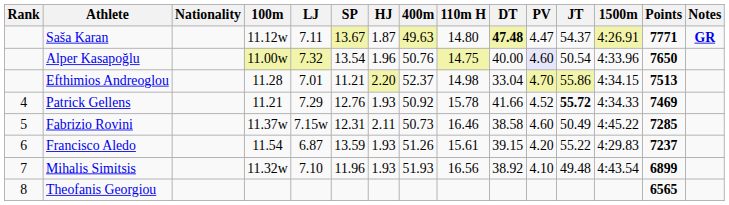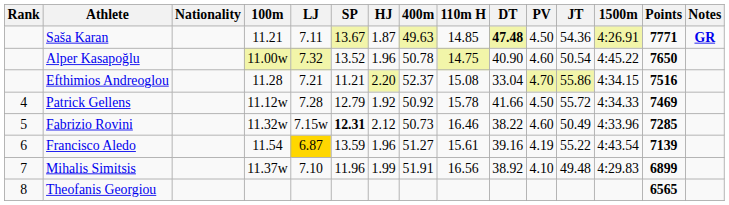 <table class="wikitable sortable" style="text-align:center">
 <tr>
 <th>Rank</th>
 <th>Athlete</th>
 <th>Nationality</th>
 <th>100m</th>
 <th>LJ</th>
 <th>SP</th>
 <th>HJ</th>
 <th>400m</th>
 <th>110m H</th>
 <th>DT</th>
 <th>PV</th>
 <th>JT</th>
 <th>1500m</th>
 <th>Points</th>
 <th>Notes</th>
 </tr>
 <tr>
 <td></td>
 <td align=left><a href='#'>Saša Karan</a></td>
 <td align=left></td>
-<td>11.12w</td>
+<td>11.21</td>
 <td>7.11</td>
 <td bgcolor=#F2F5A9>13.67</td>
 <td>1.87</td>
 <td bgcolor=#F2F5A9>49.63</td>
-<td>14.80</td>
+<td>14.85</td>
 <td bgcolor=#F2F5A9><strong>47.48</strong></td>
-<td>4.47</td>
-<td>54.37</td>
+<td>4.50</td>
+<td>54.36</td>
 <td bgcolor=#F2F5A9>4:26.91</td>
 <td><strong>7771</strong></td>
 <td><strong><a href='#'>GR</a></strong></td>
 </tr>
 <tr>
 <td></td>
 <td align=left><a href='#'>Alper Kasapoğlu</a></td>
 <td align=left></td>
 <td bgcolor=#F2F5A9>11.00w</td>
 <td bgcolor=#F2F5A9>7.32</td>
-<td>13.54</td>
+<td>13.52</td>
 <td>1.96</td>
-<td>50.76</td>
+<td>50.78</td>
 <td bgcolor=#F2F5A9>14.75</td>
-<td>40.00</td>
-<td style="background: lavender;">4.60</td>
+<td>40.90</td>
+<td>4.60</td>
 <td>50.54</td>
-<td>4:33.96</td>
+<td>4:45.22</td>
 <td><strong>7650</strong></td>
 <td></td>
 </tr>
 <tr>
 <td></td>
 <td align=left><a href='#'>Efthimios Andreoglou</a></td>
 <td align=left></td>
 <td>11.28</td>
-<td>7.01</td>
+<td>7.21</td>
 <td>11.21</td>
 <td bgcolor=#F2F5A9>2.20</td>
 <td>52.37</td>
-<td>14.98</td>
+<td>15.08</td>
 <td>33.04</td>
 <td bgcolor=#F2F5A9>4.70</td>
 <td bgcolor=#F2F5A9>55.86</td>
 <td>4:34.15</td>
-<td><strong>7513</strong></td>
+<td><strong>7516</strong></td>
 <td></td>
 </tr>
 <tr>
 <td>4</td>
 <td align=left><a href='#'>Patrick Gellens</a></td>
 <td align=left></td>
-<td>11.21</td>
-<td>7.29</td>
-<td>12.76</td>
-<td>1.93</td>
+<td>11.12w</td>
+<td>7.28</td>
+<td>12.79</td>
+<td>1.92</td>
 <td>50.92</td>
 <td>15.78</td>
 <td>41.66</td>
-<td>4.52</td>
-<td><strong>55.72</strong></td>
+<td>4.50</td>
+<td>55.72</td>
 <td>4:34.33</td>
 <td><strong>7469</strong></td>
 <td></td>
 </tr>
 <tr>
 <td>5</td>
 <td align=left><a href='#'>Fabrizio Rovini</a></td>
 <td align=left></td>
-<td>11.37w</td>
+<td>11.32w</td>
 <td>7.15w</td>
-<td>12.31</td>
-<td>2.11</td>
+<td><strong>12.31</strong></td>
+<td>2.12</td>
 <td>50.73</td>
 <td>16.46</td>
-<td>38.58</td>
+<td>38.22</td>
 <td>4.60</td>
 <td>50.49</td>
-<td>4:45.22</td>
+<td>4:33.96</td>
 <td><strong>7285</strong></td>
 <td></td>
 </tr>
 <tr>
 <td>6</td>
 <td align=left><a href='#'>Francisco Aledo</a></td>
 <td align=left></td>
 <td>11.54</td>
-<td>6.87</td>
+<td style="background: gold;">6.87</td>
 <td>13.59</td>
-<td>1.93</td>
-<td>51.26</td>
+<td>1.96</td>
+<td>51.27</td>
 <td>15.61</td>
-<td>39.15</td>
-<td>4.20</td>
+<td>39.16</td>
+<td>4.19</td>
 <td>55.22</td>
-<td>4:29.83</td>
-<td><strong>7237</strong></td>
+<td>4:43.54</td>
+<td><strong>7139</strong></td>
 <td></td>
 </tr>
 <tr>
 <td>7</td>
 <td align=left><a href='#'>Mihalis Simitsis</a></td>
 <td align=left></td>
-<td>11.32w</td>
+<td>11.37w</td>
 <td>7.10</td>
 <td>11.96</td>
-<td>1.93</td>
-<td>51.93</td>
+<td>1.99</td>
+<td>51.91</td>
 <td>16.56</td>
 <td>38.92</td>
 <td>4.10</td>
 <td>49.48</td>
-<td>4:43.54</td>
+<td>4:29.83</td>
 <td><strong>6899</strong></td>
 <td></td>
 </tr>
 <tr>
 <td>8</td>
 <td align=left><a href='#'>Theofanis Georgiou</a></td>
 <td align=left></td>
 <td></td>
 <td></td>
 <td></td>
 <td></td>
 <td></td>
 <td></td>
 <td></td>
 <td></td>
 <td></td>
 <td></td>
 <td><strong>6565</strong></td>
 <td></td>
 </tr>
 </table>
